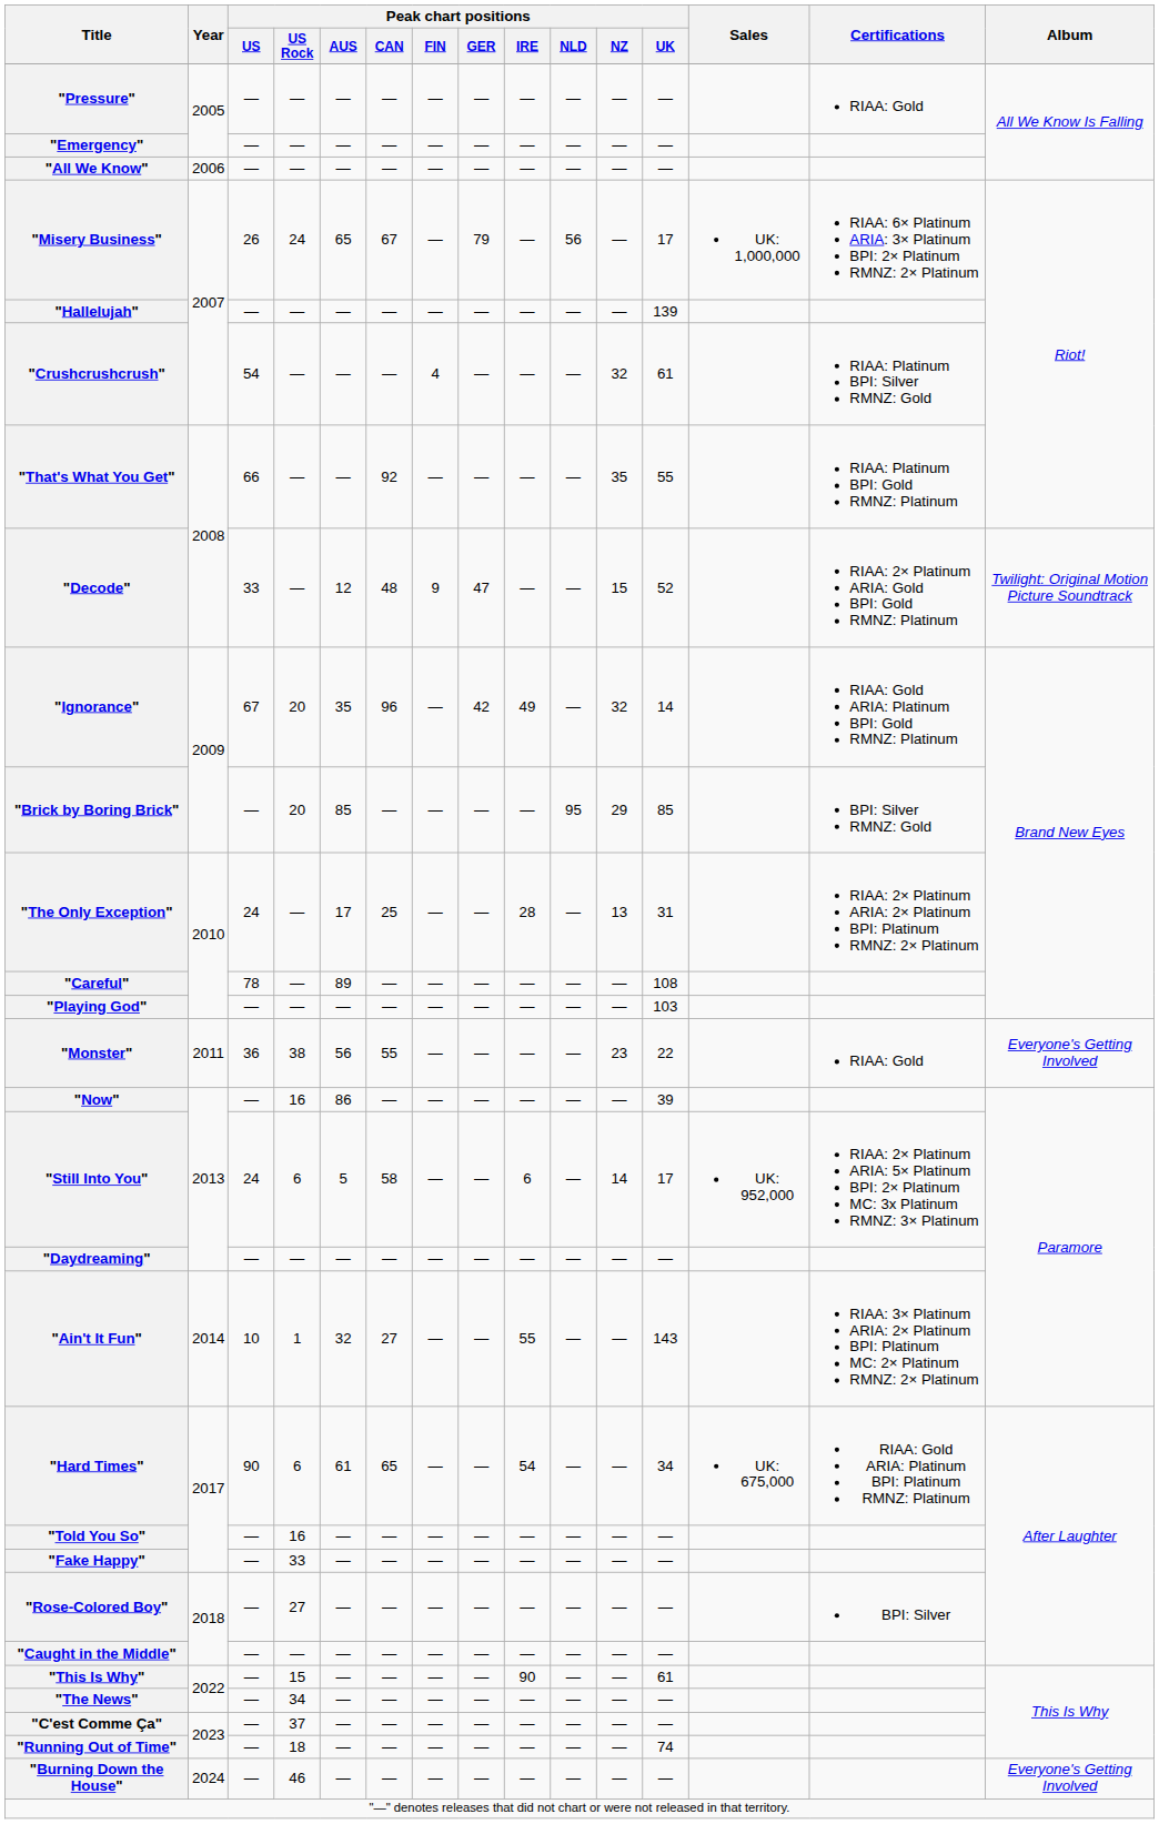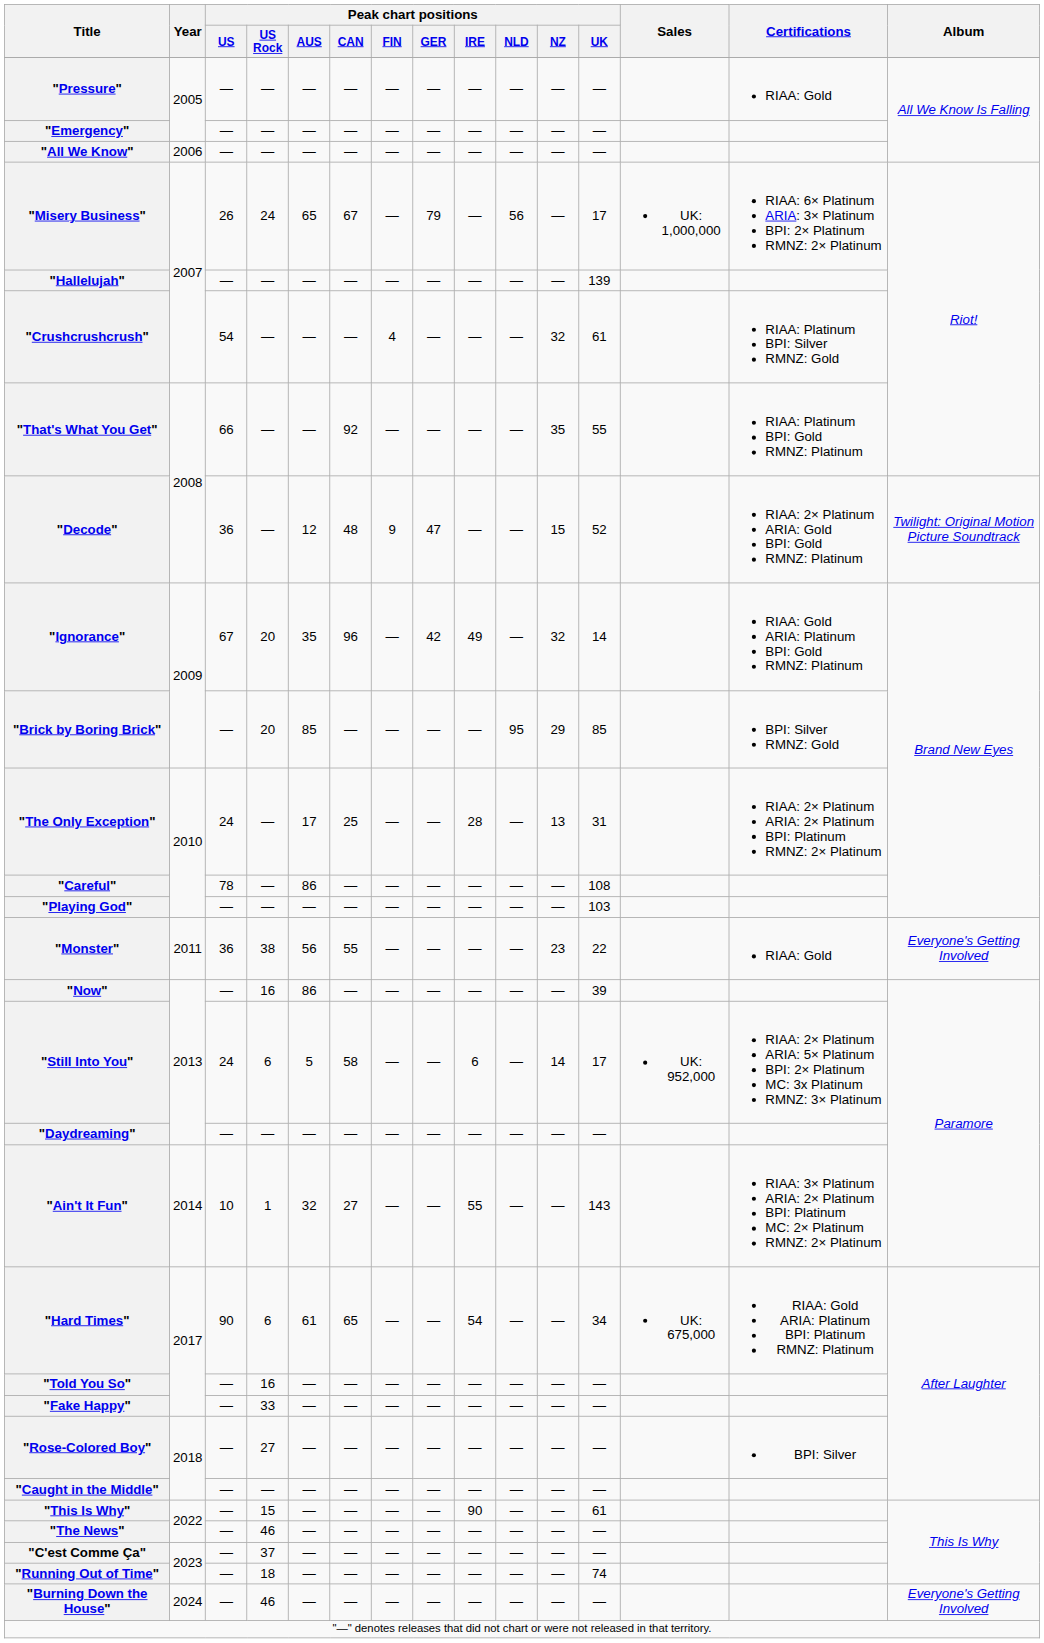 <table class="wikitable plainrowheaders" style="text-align:center;" id="singlestable">
 <tr>
 <th scope="col" rowspan="2" style="width:12em;">Title</th>
 <th scope="col" rowspan="2">Year</th>
 <th scope="col" colspan="10">Peak chart positions</th>
 <th rowspan="2">Sales</th>
 <th rowspan="2" scope="col" style="width:11.5em;"><a href='#'>Certifications</a></th>
 <th scope="col" rowspan="2">Album</th>
 </tr>
 <tr>
 <th scope="col" style="width:3em;font-size:90%;"><a href='#'>US</a><br></th>
 <th scope="col" style="width:3em;font-size:90%;"><a href='#'>US<br>Rock</a><br></th>
 <th scope="col" style="width:3em;font-size:90%;"><a href='#'>AUS</a><br></th>
 <th scope="col" style="width:3em;font-size:90%;"><a href='#'>CAN</a><br></th>
 <th scope="col" style="width:3em;font-size:90%;"><a href='#'>FIN</a><br></th>
 <th scope="col" style="width:3em;font-size:90%;"><a href='#'>GER</a><br></th>
 <th scope="col" style="width:3em;font-size:90%;"><a href='#'>IRE</a><br></th>
 <th scope="col" style="width:3em;font-size:90%;"><a href='#'>NLD</a><br></th>
 <th scope="col" style="width:3em;font-size:90%;"><a href='#'>NZ</a><br></th>
 <th scope="col" style="width:3em;font-size:90%;"><a href='#'>UK</a><br></th>
 </tr>
 <tr>
 </tr>
 <tr>
 <th scope="row">"<a href='#'>Pressure</a>"</th>
 <td rowspan=2>2005</td>
 <td>—</td>
 <td>—</td>
 <td>—</td>
 <td>—</td>
 <td>—</td>
 <td>—</td>
 <td>—</td>
 <td>—</td>
 <td>—</td>
 <td>—</td>
 <td></td>
 <td align="left"><br><ul><li>RIAA: Gold</li></ul></td>
 <td rowspan="3"><em><a href='#'>All We Know Is Falling</a></em></td>
 </tr>
 <tr>
 <th scope="row">"<a href='#'>Emergency</a>"</th>
 <td>—</td>
 <td>—</td>
 <td>—</td>
 <td>—</td>
 <td>—</td>
 <td>—</td>
 <td>—</td>
 <td>—</td>
 <td>—</td>
 <td>—</td>
 <td></td>
 <td></td>
 </tr>
 <tr>
 <th scope="row">"<a href='#'>All We Know</a>"</th>
 <td>2006</td>
 <td>—</td>
 <td>—</td>
 <td>—</td>
 <td>—</td>
 <td>—</td>
 <td>—</td>
 <td>—</td>
 <td>—</td>
 <td>—</td>
 <td>—</td>
 <td></td>
 <td></td>
 </tr>
 <tr>
 <th scope="row">"<a href='#'>Misery Business</a>"</th>
 <td rowspan="3">2007</td>
 <td>26</td>
 <td>24</td>
 <td>65</td>
 <td>67</td>
 <td>—</td>
 <td>79</td>
 <td>—</td>
 <td>56</td>
 <td>—</td>
 <td>17</td>
 <td><br><ul><li>UK: 1,000,000</li></ul></td>
 <td align="left"><br><ul><li>RIAA: 6× Platinum</li><li><a href='#'>ARIA</a>: 3× Platinum</li><li>BPI: 2× Platinum</li><li>RMNZ: 2× Platinum</li></ul></td>
 <td rowspan="4"><em><a href='#'>Riot!</a></em></td>
 </tr>
 <tr>
 <th scope="row">"<a href='#'>Hallelujah</a>"</th>
 <td>—</td>
 <td>—</td>
 <td>—</td>
 <td>—</td>
 <td>—</td>
 <td>—</td>
 <td>—</td>
 <td>—</td>
 <td>—</td>
 <td>139</td>
 <td></td>
 <td></td>
 </tr>
 <tr>
 <th scope="row">"<a href='#'>Crushcrushcrush</a>"</th>
 <td>54</td>
 <td>—</td>
 <td>—</td>
 <td>—</td>
 <td>4</td>
 <td>—</td>
 <td>—</td>
 <td>—</td>
 <td>32</td>
 <td>61</td>
 <td></td>
 <td align="left"><br><ul><li>RIAA: Platinum</li><li>BPI: Silver</li><li>RMNZ: Gold</li></ul></td>
 </tr>
 <tr>
 <th scope="row">"<a href='#'>That's What You Get</a>"</th>
 <td rowspan=2>2008</td>
 <td>66</td>
 <td>—</td>
 <td>—</td>
 <td>92</td>
 <td>—</td>
 <td>—</td>
 <td>—</td>
 <td>—</td>
 <td>35</td>
 <td>55</td>
 <td></td>
 <td align="left"><br><ul><li>RIAA: Platinum</li><li>BPI: Gold</li><li>RMNZ: Platinum</li></ul></td>
 </tr>
 <tr>
 <th scope="row">"<a href='#'>Decode</a>"</th>
-<td>33</td>
+<td>36</td>
 <td>—</td>
 <td>12</td>
 <td>48</td>
 <td>9</td>
 <td>47</td>
 <td>—</td>
 <td>—</td>
 <td>15</td>
 <td>52</td>
 <td></td>
 <td align="left"><br><ul><li>RIAA: 2× Platinum</li><li>ARIA: Gold</li><li>BPI: Gold</li><li>RMNZ: Platinum</li></ul></td>
 <td><em><a href='#'>Twilight: Original Motion Picture Soundtrack</a></em></td>
 </tr>
 <tr>
 <th scope="row">"<a href='#'>Ignorance</a>"</th>
 <td rowspan=2>2009</td>
 <td>67</td>
 <td>20</td>
 <td>35</td>
 <td>96</td>
 <td>—</td>
 <td>42</td>
 <td>49</td>
 <td>—</td>
 <td>32</td>
 <td>14</td>
 <td></td>
 <td align="left"><br><ul><li>RIAA: Gold</li><li>ARIA: Platinum</li><li>BPI: Gold</li><li>RMNZ: Platinum</li></ul></td>
 <td rowspan="5"><em><a href='#'>Brand New Eyes</a></em></td>
 </tr>
 <tr>
 <th scope="row">"<a href='#'>Brick by Boring Brick</a>"</th>
 <td>—</td>
 <td>20</td>
 <td>85</td>
 <td>—</td>
 <td>—</td>
 <td>—</td>
 <td>—</td>
 <td>95</td>
 <td>29</td>
 <td>85</td>
 <td></td>
 <td align="left"><br><ul><li>BPI: Silver</li><li>RMNZ: Gold</li></ul></td>
 </tr>
 <tr>
 <th scope="row">"<a href='#'>The Only Exception</a>"</th>
 <td rowspan="3">2010</td>
 <td>24</td>
 <td>—</td>
 <td>17</td>
 <td>25</td>
 <td>—</td>
 <td>—</td>
 <td>28</td>
 <td>—</td>
 <td>13</td>
 <td>31</td>
 <td></td>
 <td align="left"><br><ul><li>RIAA: 2× Platinum</li><li>ARIA: 2× Platinum</li><li>BPI: Platinum</li><li>RMNZ: 2× Platinum</li></ul></td>
 </tr>
 <tr>
 <th scope="row">"<a href='#'>Careful</a>"</th>
 <td>78</td>
 <td>—</td>
-<td>89</td>
+<td>86</td>
 <td>—</td>
 <td>—</td>
 <td>—</td>
 <td>—</td>
 <td>—</td>
 <td>—</td>
 <td>108</td>
 <td></td>
 <td></td>
 </tr>
 <tr>
 <th scope="row">"<a href='#'>Playing God</a>"</th>
 <td>—</td>
 <td>—</td>
 <td>—</td>
 <td>—</td>
 <td>—</td>
 <td>—</td>
 <td>—</td>
 <td>—</td>
 <td>—</td>
 <td>103</td>
 <td></td>
 <td></td>
 </tr>
 <tr>
 <th scope="row">"<a href='#'>Monster</a>"</th>
 <td>2011</td>
 <td>36</td>
 <td>38</td>
 <td>56</td>
 <td>55</td>
 <td>—</td>
 <td>—</td>
 <td>—</td>
 <td>—</td>
 <td>23</td>
 <td>22</td>
 <td></td>
 <td align="left"><br><ul><li>RIAA: Gold</li></ul></td>
 <td><em><a href='#'>Everyone's Getting Involved</a></em></td>
 </tr>
 <tr>
 <th scope="row">"<a href='#'>Now</a>"</th>
 <td rowspan="3">2013</td>
 <td>—</td>
 <td>16</td>
 <td>86</td>
 <td>—</td>
 <td>—</td>
 <td>—</td>
 <td>—</td>
 <td>—</td>
 <td>—</td>
 <td>39</td>
 <td></td>
 <td></td>
 <td rowspan="4"><em><a href='#'>Paramore</a></em></td>
 </tr>
 <tr>
 <th scope="row">"<a href='#'>Still Into You</a>"</th>
 <td>24</td>
 <td>6</td>
 <td>5</td>
 <td>58</td>
 <td>—</td>
 <td>—</td>
 <td>6</td>
 <td>—</td>
 <td>14</td>
 <td>17</td>
 <td><br><ul><li>UK: 952,000</li></ul></td>
 <td align="left"><br><ul><li>RIAA: 2× Platinum</li><li>ARIA: 5× Platinum</li><li>BPI: 2× Platinum</li><li>MC: 3x Platinum</li><li>RMNZ: 3× Platinum</li></ul></td>
 </tr>
 <tr>
 <th scope="row">"<a href='#'>Daydreaming</a>"</th>
 <td>—</td>
 <td>—</td>
 <td>—</td>
 <td>—</td>
 <td>—</td>
 <td>—</td>
 <td>—</td>
 <td>—</td>
 <td>—</td>
 <td>—</td>
 <td></td>
 <td align="left"></td>
 </tr>
 <tr>
 <th scope="row">"<a href='#'>Ain't It Fun</a>"</th>
 <td>2014</td>
 <td>10</td>
 <td>1</td>
 <td>32</td>
 <td>27</td>
 <td>—</td>
 <td>—</td>
 <td>55</td>
 <td>—</td>
 <td>—</td>
 <td>143</td>
 <td></td>
 <td align="left"><br><ul><li>RIAA: 3× Platinum</li><li>ARIA: 2× Platinum</li><li>BPI: Platinum</li><li>MC: 2× Platinum</li><li>RMNZ: 2× Platinum</li></ul></td>
 </tr>
 <tr>
 <th scope="row">"<a href='#'>Hard Times</a>"</th>
 <td rowspan="3">2017</td>
 <td>90</td>
 <td>6</td>
 <td>61</td>
 <td>65</td>
 <td>—</td>
 <td>—</td>
 <td>54</td>
 <td>—</td>
 <td>—</td>
 <td>34</td>
 <td><br><ul><li>UK: 675,000</li></ul></td>
 <td><br><ul><li>RIAA: Gold</li><li>ARIA: Platinum</li><li>BPI: Platinum</li><li>RMNZ: Platinum</li></ul></td>
 <td rowspan="5"><em><a href='#'>After Laughter</a></em></td>
 </tr>
 <tr>
 <th scope="row">"<a href='#'>Told You So</a>"</th>
 <td>—</td>
 <td>16</td>
 <td>—</td>
 <td>—</td>
 <td>—</td>
 <td>—</td>
 <td>—</td>
 <td>—</td>
 <td>—</td>
 <td>—</td>
 <td></td>
 <td></td>
 </tr>
 <tr>
 <th scope="row">"<a href='#'>Fake Happy</a>"</th>
 <td>—</td>
 <td>33</td>
 <td>—</td>
 <td>—</td>
 <td>—</td>
 <td>—</td>
 <td>—</td>
 <td>—</td>
 <td>—</td>
 <td>—</td>
 <td></td>
 <td></td>
 </tr>
 <tr>
 <th scope="row">"<a href='#'>Rose-Colored Boy</a>"</th>
 <td rowspan="2">2018</td>
 <td>—</td>
 <td>27</td>
 <td>—</td>
 <td>—</td>
 <td>—</td>
 <td>—</td>
 <td>—</td>
 <td>—</td>
 <td>—</td>
 <td>—</td>
 <td></td>
 <td><br><ul><li>BPI: Silver</li></ul></td>
 </tr>
 <tr>
 <th scope="row">"<a href='#'>Caught in the Middle</a>"</th>
 <td>—</td>
 <td>—</td>
 <td>—</td>
 <td>—</td>
 <td>—</td>
 <td>—</td>
 <td>—</td>
 <td>—</td>
 <td>—</td>
 <td>—</td>
 <td></td>
 <td></td>
 </tr>
 <tr>
 <th scope="row">"<a href='#'>This Is Why</a>"</th>
 <td rowspan="2">2022</td>
 <td>—</td>
 <td>15</td>
 <td>—</td>
 <td>—</td>
 <td>—</td>
 <td>—</td>
 <td>90</td>
 <td>—</td>
 <td>—</td>
 <td>61</td>
 <td></td>
 <td></td>
 <td rowspan="4"><em><a href='#'>This Is Why</a></em></td>
 </tr>
 <tr>
 <th scope="row">"<a href='#'>The News</a>"</th>
 <td>—</td>
-<td>34</td>
+<td>46</td>
 <td>—</td>
 <td>—</td>
 <td>—</td>
 <td>—</td>
 <td>—</td>
 <td>—</td>
 <td>—</td>
 <td>—</td>
 <td></td>
 <td></td>
 </tr>
 <tr>
 <th scope="row">"C'est Comme Ça"</th>
 <td rowspan="2">2023</td>
 <td>—</td>
 <td>37</td>
 <td>—</td>
 <td>—</td>
 <td>—</td>
 <td>—</td>
 <td>—</td>
 <td>—</td>
 <td>—</td>
 <td>—</td>
 <td></td>
 <td></td>
 </tr>
 <tr>
 <th scope="row">"<a href='#'>Running Out of Time</a>"</th>
 <td>—</td>
 <td>18</td>
 <td>—</td>
 <td>—</td>
 <td>—</td>
 <td>—</td>
 <td>—</td>
 <td>—</td>
 <td>—</td>
 <td>74</td>
 <td></td>
 <td></td>
 </tr>
 <tr>
 <th scope="row">"<a href='#'>Burning Down the House</a>"</th>
 <td>2024</td>
 <td>—</td>
 <td>46</td>
 <td>—</td>
 <td>—</td>
 <td>—</td>
 <td>—</td>
 <td>—</td>
 <td>—</td>
 <td>—</td>
 <td>—</td>
 <td></td>
 <td></td>
 <td><em><a href='#'>Everyone's Getting Involved</a></em></td>
 </tr>
 <tr>
 <td colspan="16" style="font-size:85%">"—" denotes releases that did not chart or were not released in that territory.</td>
 </tr>
 </table>
